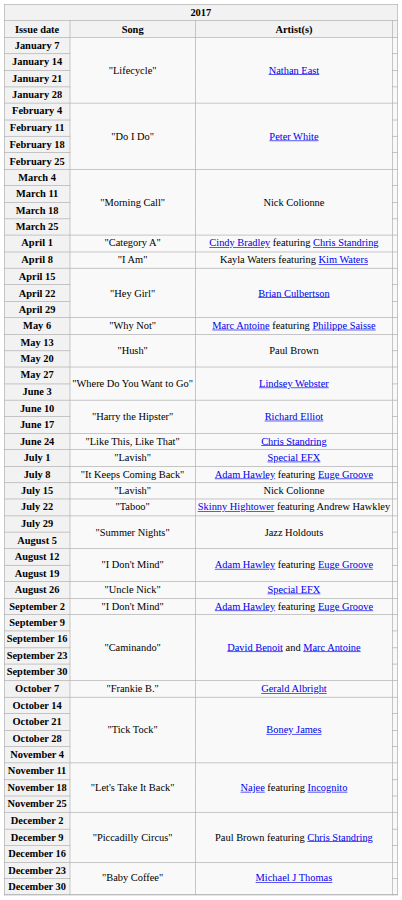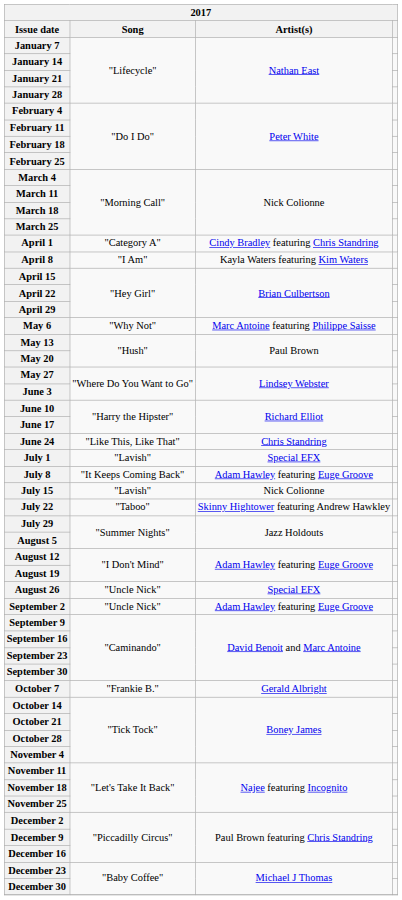 <table class="wikitable plainrowheaders" style="text-align: center;">
 <tr>
 <th colspan="5">2017</th>
 </tr>
 <tr>
 <th scope="col">Issue date</th>
 <th scope="col">Song</th>
 <th scope="col">Artist(s)</th>
 <th scope="col"></th>
 </tr>
 <tr>
 <th scope="row">January 7</th>
 <td rowspan="4">"Lifecycle"</td>
 <td rowspan="4"><a href='#'>Nathan East</a></td>
 <td align="center"></td>
 </tr>
 <tr>
 <th scope="row">January 14</th>
 <td align="center"></td>
 </tr>
 <tr>
 <th scope="row">January 21</th>
 <td align="center"></td>
 </tr>
 <tr>
 <th scope="row">January 28</th>
 <td align="center"></td>
 </tr>
 <tr>
 <th scope="row">February 4</th>
 <td rowspan="4">"Do I Do"</td>
 <td rowspan="4"><a href='#'>Peter White</a></td>
 <td align="center"></td>
 </tr>
 <tr>
 <th scope="row">February 11</th>
 <td align="center"></td>
 </tr>
 <tr>
 <th scope="row">February 18</th>
 <td align="center"></td>
 </tr>
 <tr>
 <th scope="row">February 25</th>
 <td align="center"></td>
 </tr>
 <tr>
 <th scope="row">March 4</th>
 <td rowspan="4">"Morning Call"</td>
 <td rowspan="4">Nick Colionne</td>
 <td align="center"></td>
 </tr>
 <tr>
 <th scope="row">March 11</th>
 <td align="center"></td>
 </tr>
 <tr>
 <th scope="row">March 18</th>
 <td align="center"></td>
 </tr>
 <tr>
 <th scope="row">March 25</th>
 <td align="center"></td>
 </tr>
 <tr>
 <th scope="row">April 1</th>
 <td>"Category A"</td>
 <td><a href='#'>Cindy Bradley</a> featuring <a href='#'>Chris Standring</a></td>
 <td align="center"></td>
 </tr>
 <tr>
 <th scope="row">April 8</th>
 <td>"I Am"</td>
 <td>Kayla Waters featuring <a href='#'>Kim Waters</a></td>
 <td align="center"></td>
 </tr>
 <tr>
 <th scope="row">April 15</th>
 <td rowspan="3">"Hey Girl"</td>
 <td rowspan="3"><a href='#'>Brian Culbertson</a></td>
 <td align="center"></td>
 </tr>
 <tr>
 <th scope="row">April 22</th>
 <td align="center"></td>
 </tr>
 <tr>
 <th scope="row">April 29</th>
 <td align="center"></td>
 </tr>
 <tr>
 <th scope="row">May 6</th>
 <td>"Why Not"</td>
 <td><a href='#'>Marc Antoine</a> featuring <a href='#'>Philippe Saisse</a></td>
 <td align="center"></td>
 </tr>
 <tr>
 <th scope="row">May 13</th>
 <td rowspan="2">"Hush"</td>
 <td rowspan="2">Paul Brown</td>
 <td align="center"></td>
 </tr>
 <tr>
 <th scope="row">May 20</th>
 <td align="center"></td>
 </tr>
 <tr>
 <th scope="row">May 27</th>
 <td rowspan="2">"Where Do You Want to Go"</td>
 <td rowspan="2"><a href='#'>Lindsey Webster</a></td>
 <td align="center"></td>
 </tr>
 <tr>
 <th scope="row">June 3</th>
 <td align="center"></td>
 </tr>
 <tr>
 <th scope="row">June 10</th>
 <td rowspan="2">"Harry the Hipster"</td>
 <td rowspan="2"><a href='#'>Richard Elliot</a></td>
 <td align="center"></td>
 </tr>
 <tr>
 <th scope="row">June 17</th>
 <td align="center"></td>
 </tr>
 <tr>
 <th scope="row">June 24</th>
 <td>"Like This, Like That"</td>
 <td><a href='#'>Chris Standring</a></td>
 <td align="center"></td>
 </tr>
 <tr>
 <th scope="row">July 1</th>
 <td>"Lavish"</td>
 <td><a href='#'>Special EFX</a></td>
 <td align="center"></td>
 </tr>
 <tr>
 <th scope="row">July 8</th>
 <td>"It Keeps Coming Back"</td>
 <td><a href='#'>Adam Hawley</a> featuring <a href='#'>Euge Groove</a></td>
 <td align="center"></td>
 </tr>
 <tr>
 <th scope="row">July 15</th>
 <td>"Lavish"</td>
 <td>Nick Colionne</td>
 <td align="center"></td>
 </tr>
 <tr>
 <th scope="row">July 22</th>
 <td>"Taboo"</td>
 <td><a href='#'>Skinny Hightower</a> featuring Andrew Hawkley</td>
 <td align="center"></td>
 </tr>
 <tr>
 <th scope="row">July 29</th>
 <td rowspan="2">"Summer Nights"</td>
 <td rowspan="2">Jazz Holdouts</td>
 <td align="center"></td>
 </tr>
 <tr>
 <th scope="row">August 5</th>
 <td align="center"></td>
 </tr>
 <tr>
 <th scope="row">August 12</th>
 <td rowspan="2">"I Don't Mind"</td>
 <td rowspan="2"><a href='#'>Adam Hawley</a> featuring <a href='#'>Euge Groove</a></td>
 <td align="center"></td>
 </tr>
 <tr>
 <th scope="row">August 19</th>
 <td align="center"></td>
 </tr>
 <tr>
 <th scope="row">August 26</th>
 <td>"Uncle Nick"</td>
 <td><a href='#'>Special EFX</a></td>
 <td align="center"></td>
 </tr>
 <tr>
 <th scope="row">September 2</th>
-<td>"I Don't Mind"</td>
+<td>"Uncle Nick"</td>
 <td><a href='#'>Adam Hawley</a> featuring <a href='#'>Euge Groove</a></td>
 <td align="center"></td>
 </tr>
 <tr>
 <th scope="row">September 9</th>
 <td rowspan="4">"Caminando"</td>
 <td rowspan="4"><a href='#'>David Benoit</a> and <a href='#'>Marc Antoine</a></td>
 <td align="center"></td>
 </tr>
 <tr>
 <th scope="row">September 16</th>
 <td align="center"></td>
 </tr>
 <tr>
 <th scope="row">September 23</th>
 <td align="center"></td>
 </tr>
 <tr>
 <th scope="row">September 30</th>
 <td align="center"></td>
 </tr>
 <tr>
 <th scope="row">October 7</th>
 <td>"Frankie B."</td>
 <td><a href='#'>Gerald Albright</a></td>
 <td align="center"></td>
 </tr>
 <tr>
 <th scope="row">October 14</th>
 <td rowspan="4">"Tick Tock"</td>
 <td rowspan="4"><a href='#'>Boney James</a></td>
 <td align="center"></td>
 </tr>
 <tr>
 <th scope="row">October 21</th>
 <td align="center"></td>
 </tr>
 <tr>
 <th scope="row">October 28</th>
 <td align="center"></td>
 </tr>
 <tr>
 <th scope="row">November 4</th>
 <td align="center"></td>
 </tr>
 <tr>
 <th scope="row">November 11</th>
 <td rowspan="3">"Let's Take It Back"</td>
 <td rowspan="3"><a href='#'>Najee</a> featuring <a href='#'>Incognito</a></td>
 <td align="center"></td>
 </tr>
 <tr>
 <th scope="row">November 18</th>
 <td align="center"></td>
 </tr>
 <tr>
 <th scope="row">November 25</th>
 <td align="center"></td>
 </tr>
 <tr>
 <th scope="row">December 2</th>
 <td rowspan="3">"Piccadilly Circus"</td>
 <td rowspan="3">Paul Brown featuring <a href='#'>Chris Standring</a></td>
 <td align="center"></td>
 </tr>
 <tr>
 <th scope="row">December 9</th>
 <td align="center"></td>
 </tr>
 <tr>
 <th scope="row">December 16</th>
 <td align="center"></td>
 </tr>
 <tr>
 <th scope="row">December 23</th>
 <td rowspan="2">"Baby Coffee"</td>
 <td rowspan="2"><a href='#'>Michael J Thomas</a></td>
 <td align="center"></td>
 </tr>
 <tr>
 <th scope="row">December 30</th>
 <td align="center"></td>
 </tr>
 <tr>
 </tr>
 </table>
